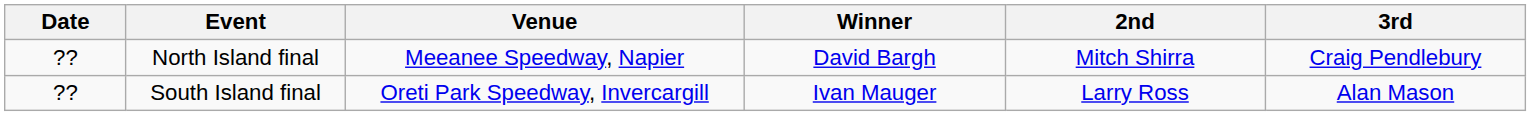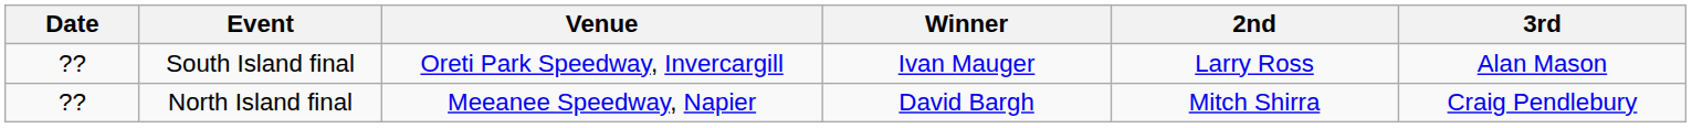 <table class="wikitable" style="text-align:center">
 <tr>
 <th width=80>Date</th>
 <th width=150>Event</th>
 <th width=280>Venue</th>
 <th width=180>Winner</th>
 <th width=180>2nd</th>
 <th width=180>3rd</th>
 </tr>
 <tr>
 <td align=center>??</td>
+<td>South Island final</td>
+<td><a href='#'>Oreti Park Speedway</a>, <a href='#'>Invercargill</a></td>
+<td><a href='#'>Ivan Mauger</a></td>
+<td><a href='#'>Larry Ross</a></td>
+<td><a href='#'>Alan Mason</a></td>
+</tr>
+<tr>
+<td align=center>??</td>
 <td>North Island final</td>
 <td><a href='#'>Meeanee Speedway</a>, <a href='#'>Napier</a></td>
 <td><a href='#'>David Bargh</a></td>
 <td><a href='#'>Mitch Shirra</a></td>
 <td><a href='#'>Craig Pendlebury</a></td>
 </tr>
-<tr>
-<td align=center>??</td>
-<td>South Island final</td>
-<td><a href='#'>Oreti Park Speedway</a>, <a href='#'>Invercargill</a></td>
-<td><a href='#'>Ivan Mauger</a></td>
-<td><a href='#'>Larry Ross</a></td>
-<td><a href='#'>Alan Mason</a></td>
-</tr>
 </table>
